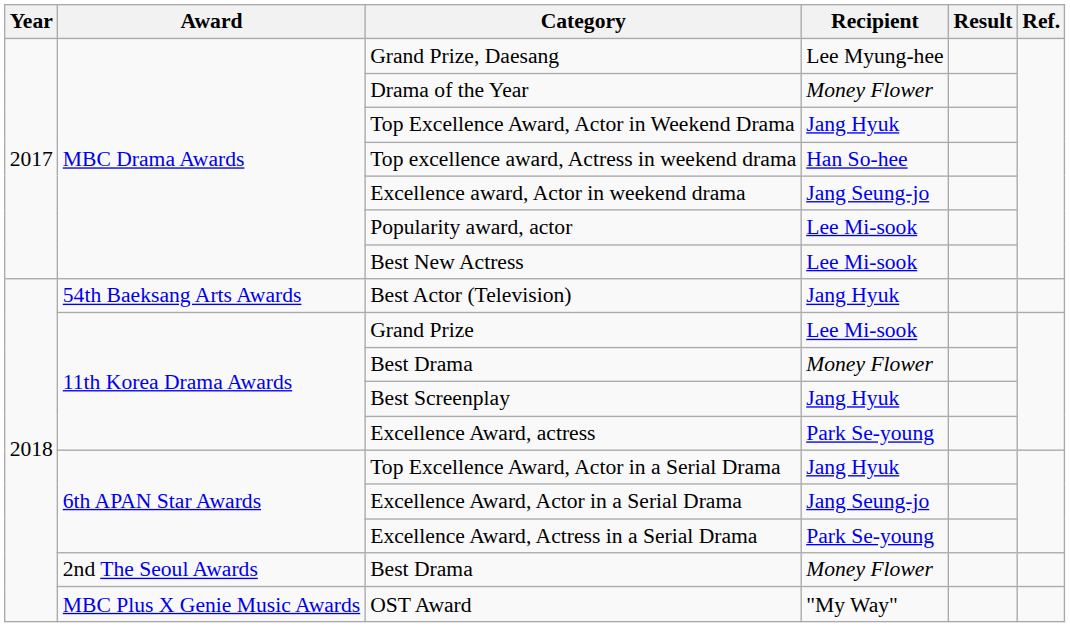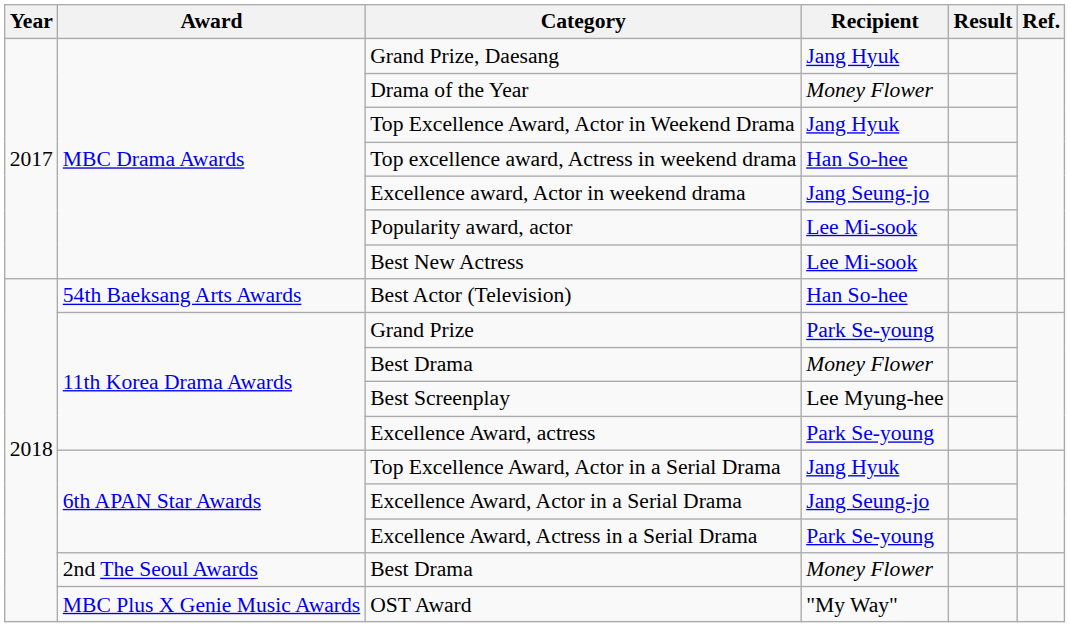 <table class="wikitable">
 <tr>
 <th>Year</th>
 <th>Award</th>
 <th>Category</th>
 <th>Recipient</th>
 <th>Result</th>
 <th>Ref.</th>
 </tr>
 <tr>
 <td rowspan="7">2017</td>
 <td rowspan="7"><a href='#'>MBC Drama Awards</a></td>
 <td>Grand Prize, Daesang</td>
-<td>Lee Myung-hee</td>
+<td><a href='#'>Jang Hyuk</a></td>
 <td></td>
 <td rowspan=7></td>
 </tr>
 <tr>
 <td>Drama of the Year</td>
 <td><em>Money Flower</em></td>
 <td></td>
 </tr>
 <tr>
 <td>Top Excellence Award, Actor in Weekend Drama</td>
 <td><a href='#'>Jang Hyuk</a></td>
 <td></td>
 </tr>
 <tr>
 <td>Top excellence award, Actress in weekend drama</td>
 <td><a href='#'>Han So-hee</a></td>
 <td></td>
 </tr>
 <tr>
 <td>Excellence award, Actor in weekend drama</td>
 <td><a href='#'>Jang Seung-jo</a></td>
 <td></td>
 </tr>
 <tr>
 <td>Popularity award, actor</td>
 <td><a href='#'>Lee Mi-sook</a></td>
 <td></td>
 </tr>
 <tr>
 <td>Best New Actress</td>
 <td><a href='#'>Lee Mi-sook</a></td>
 <td></td>
 </tr>
 <tr>
 <td rowspan=10>2018</td>
 <td><a href='#'>54th Baeksang Arts Awards</a></td>
 <td>Best Actor (Television)</td>
-<td><a href='#'>Jang Hyuk</a></td>
+<td><a href='#'>Han So-hee</a></td>
 <td></td>
 <td></td>
 </tr>
 <tr>
 <td rowspan=4><a href='#'>11th Korea Drama Awards</a></td>
 <td>Grand Prize</td>
-<td><a href='#'>Lee Mi-sook</a></td>
+<td><a href='#'>Park Se-young</a></td>
 <td></td>
 <td rowspan=4></td>
 </tr>
 <tr>
 <td>Best Drama</td>
 <td><em>Money Flower</em></td>
 <td></td>
 </tr>
 <tr>
 <td>Best Screenplay</td>
-<td><a href='#'>Jang Hyuk</a></td>
+<td>Lee Myung-hee</td>
 <td></td>
 </tr>
 <tr>
 <td>Excellence Award, actress</td>
 <td><a href='#'>Park Se-young</a></td>
 <td></td>
 </tr>
 <tr>
 <td rowspan=3><a href='#'>6th APAN Star Awards</a></td>
 <td>Top Excellence Award, Actor in a Serial Drama</td>
 <td><a href='#'>Jang Hyuk</a></td>
 <td></td>
 <td rowspan=3></td>
 </tr>
 <tr>
 <td>Excellence Award, Actor in a Serial Drama</td>
 <td><a href='#'>Jang Seung-jo</a></td>
 <td></td>
 </tr>
 <tr>
 <td>Excellence Award, Actress in a Serial Drama</td>
 <td><a href='#'>Park Se-young</a></td>
 <td></td>
 </tr>
 <tr>
 <td>2nd <a href='#'>The Seoul Awards</a></td>
 <td>Best Drama</td>
 <td><em>Money Flower</em></td>
 <td></td>
 <td></td>
 </tr>
 <tr>
 <td><a href='#'>MBC Plus X Genie Music Awards</a></td>
 <td>OST Award</td>
 <td>"My Way"</td>
 <td></td>
 <td></td>
 </tr>
 </table>
